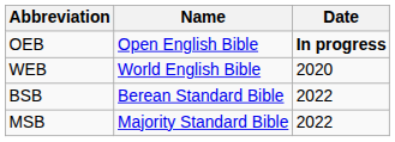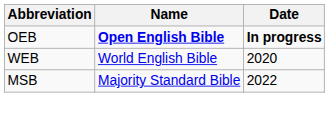 <table class="sortable wikitable">
 <tr>
 <th>Abbreviation</th>
 <th>Name</th>
 <th>Date</th>
 </tr>
 <tr>
 <td>OEB</td>
-<td><a href='#'>Open English Bible</a></td>
+<td><strong><a href='#'>Open English Bible</a></strong></td>
 <td><strong>In progress</strong></td>
 </tr>
 <tr>
 <td>WEB</td>
 <td><a href='#'>World English Bible</a></td>
 <td>2020</td>
 </tr>
 <tr>
-<td>BSB</td>
-<td><a href='#'>Berean Standard Bible</a></td>
-<td>2022</td>
-</tr>
-<tr>
 <td>MSB</td>
 <td><a href='#'>Majority Standard Bible</a></td>
 <td>2022</td>
 </tr>
 </table>
